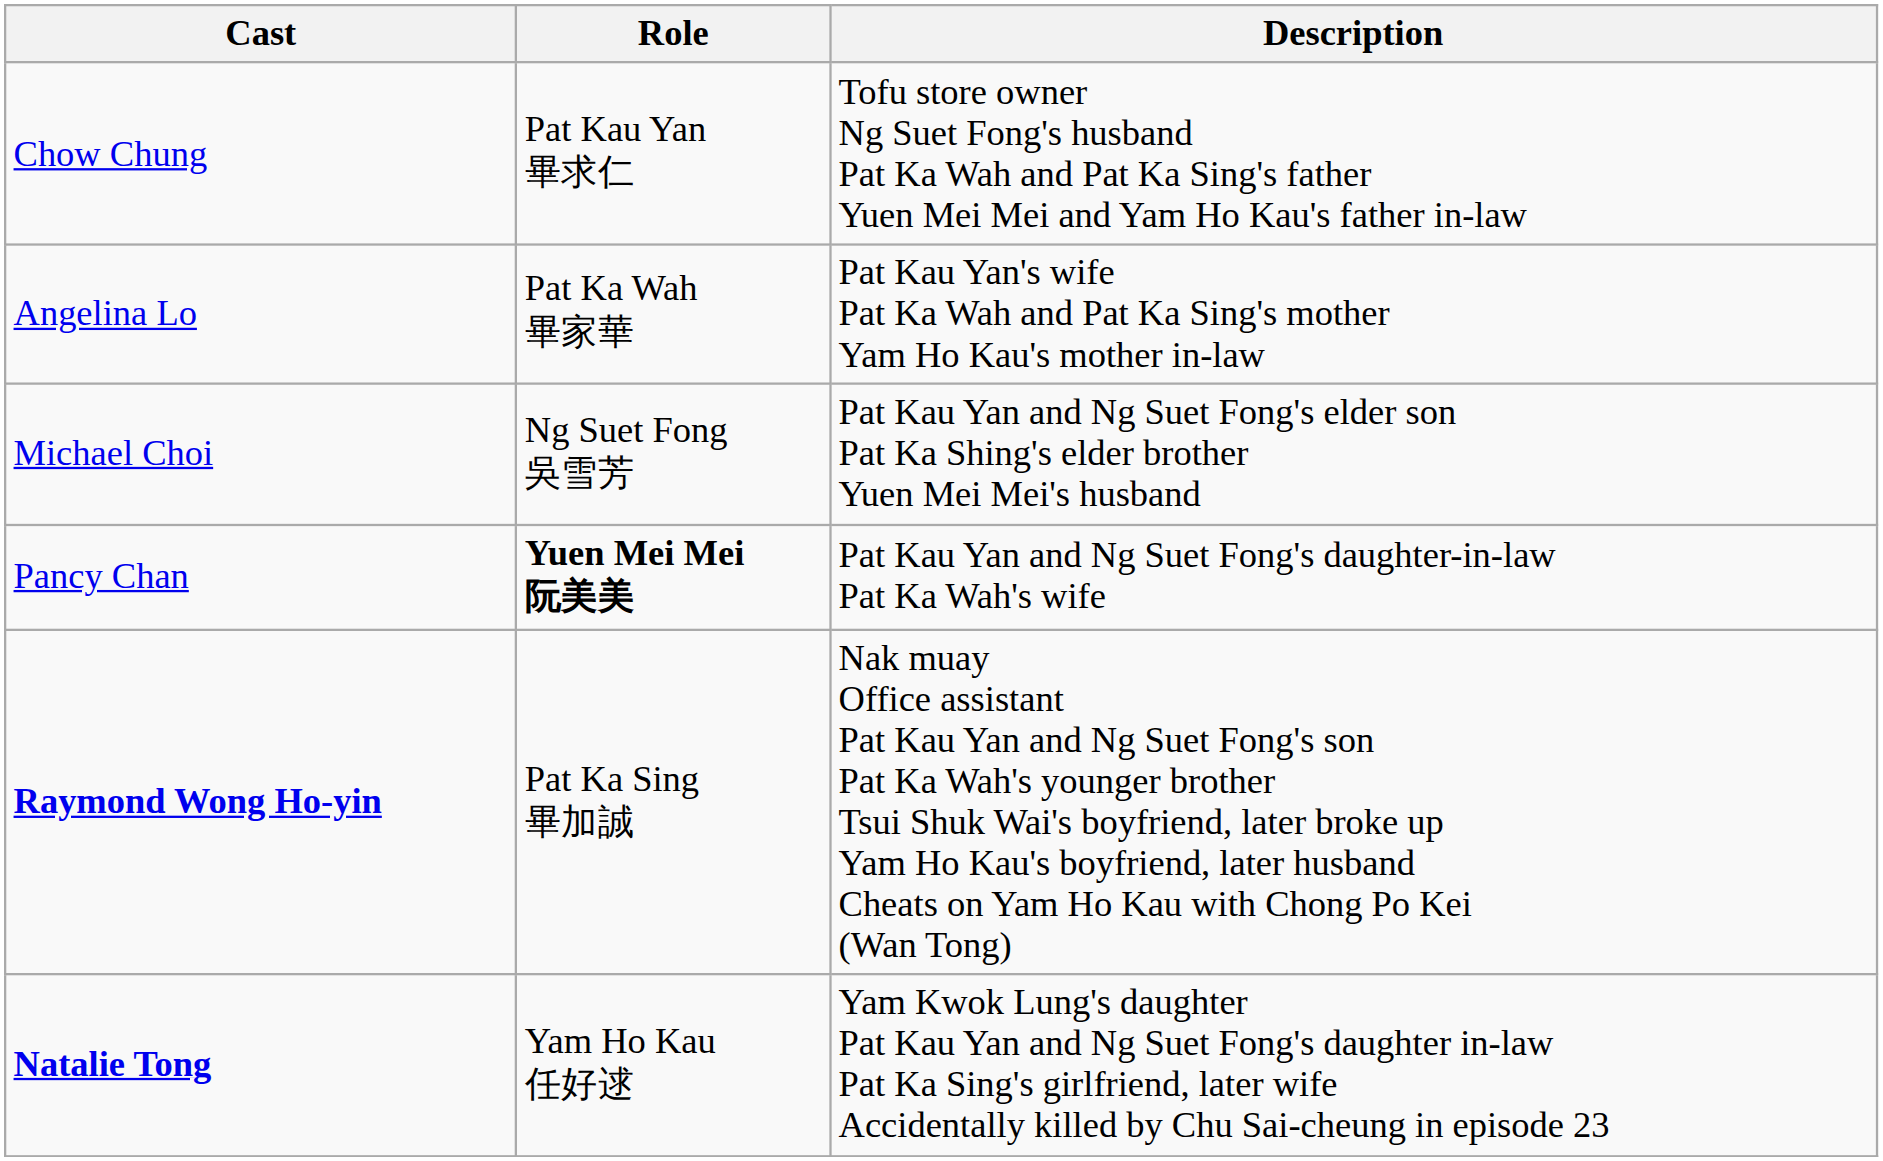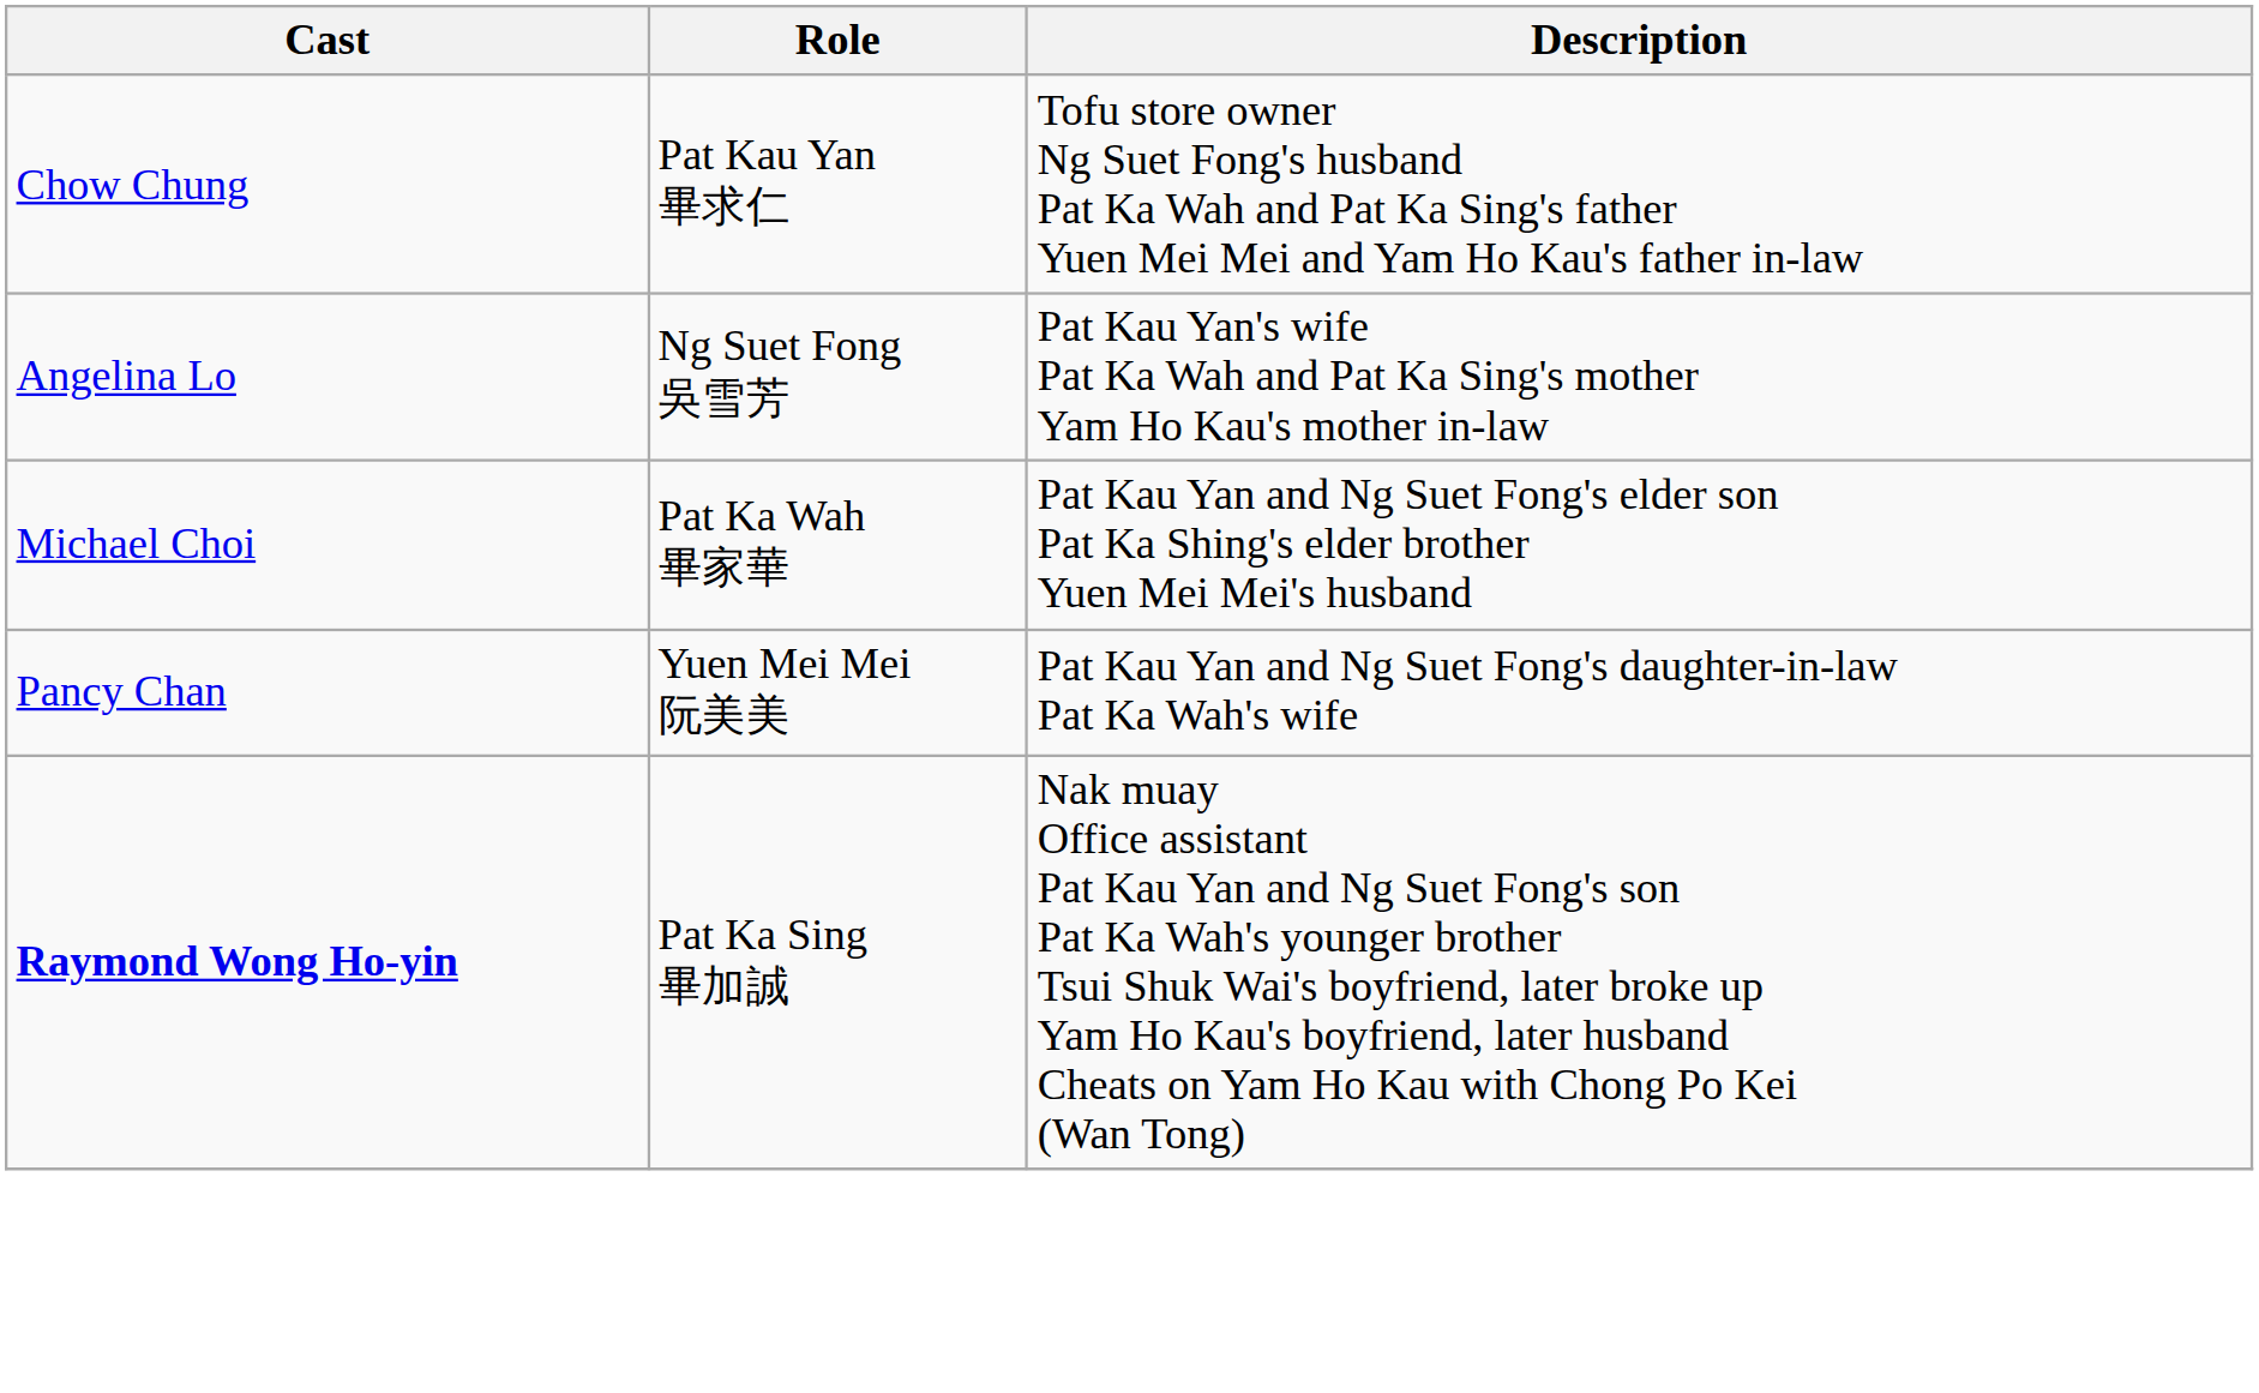 <table class="wikitable" width="65%">
 <tr>
 <th>Cast</th>
 <th>Role</th>
 <th>Description</th>
 </tr>
 <tr>
 <td><a href='#'>Chow Chung</a></td>
 <td>Pat Kau Yan<br>畢求仁</td>
 <td>Tofu store owner<br>Ng Suet Fong's husband<br>Pat Ka Wah and Pat Ka Sing's father<br>Yuen Mei Mei and Yam Ho Kau's father in-law</td>
 </tr>
 <tr>
 <td><a href='#'>Angelina Lo</a></td>
-<td>Pat Ka Wah<br>畢家華</td>
+<td>Ng Suet Fong<br>吳雪芳</td>
 <td>Pat Kau Yan's wife<br>Pat Ka Wah and Pat Ka Sing's mother<br>Yam Ho Kau's mother in-law</td>
 </tr>
 <tr>
 <td><a href='#'>Michael Choi</a></td>
-<td>Ng Suet Fong<br>吳雪芳</td>
+<td>Pat Ka Wah<br>畢家華</td>
 <td>Pat Kau Yan and Ng Suet Fong's elder son<br>Pat Ka Shing's elder brother<br>Yuen Mei Mei's husband</td>
 </tr>
 <tr>
 <td><a href='#'>Pancy Chan</a></td>
-<td><strong>Yuen Mei Mei<br>阮美美</strong></td>
+<td>Yuen Mei Mei<br>阮美美</td>
 <td>Pat Kau Yan and Ng Suet Fong's daughter-in-law<br>Pat Ka Wah's wife</td>
 </tr>
 <tr>
 <td><strong><a href='#'>Raymond Wong Ho-yin</a></strong></td>
 <td>Pat Ka Sing <br>畢加誠</td>
 <td>Nak muay<br>Office assistant<br>Pat Kau Yan and Ng Suet Fong's son<br>Pat Ka Wah's younger brother<br>Tsui Shuk Wai's boyfriend, later broke up<br>Yam Ho Kau's boyfriend, later husband<br>Cheats on Yam Ho Kau with Chong Po Kei<br>(Wan Tong)</td>
 </tr>
 <tr>
-<td><strong><a href='#'>Natalie Tong</a></strong></td>
-<td>Yam Ho Kau <br>任好逑</td>
-<td>Yam Kwok Lung's daughter<br>Pat Kau Yan and Ng Suet Fong's daughter in-law<br>Pat Ka Sing's girlfriend, later wife<br>Accidentally killed by Chu Sai-cheung in episode 23</td>
-</tr>
-<tr>
 </tr>
 </table>
